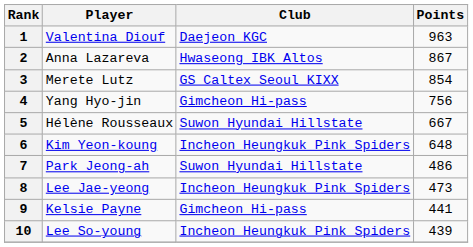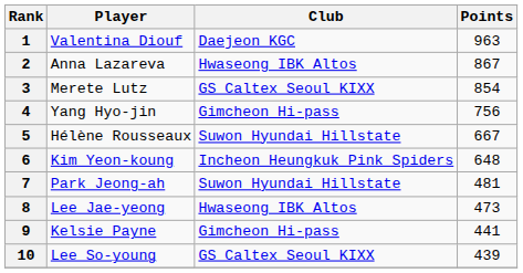 <table class=wikitable>
 <tr>
 <th>Rank</th>
 <th>Player</th>
 <th>Club</th>
 <th>Points</th>
 </tr>
 <tr>
 <th>1</th>
 <td> <a href='#'>Valentina Diouf</a></td>
 <td><a href='#'>Daejeon KGC</a></td>
 <td align=center>963</td>
 </tr>
 <tr>
 <th>2</th>
 <td> Anna Lazareva</td>
 <td><a href='#'>Hwaseong IBK Altos</a></td>
 <td align=center>867</td>
 </tr>
 <tr>
 <th>3</th>
 <td> Merete Lutz</td>
 <td><a href='#'>GS Caltex Seoul KIXX</a></td>
 <td align=center>854</td>
 </tr>
 <tr>
 <th>4</th>
 <td> Yang Hyo-jin</td>
 <td><a href='#'>Gimcheon Hi-pass</a></td>
 <td align=center>756</td>
 </tr>
 <tr>
 <th>5</th>
 <td> Hélène Rousseaux</td>
 <td><a href='#'> Suwon Hyundai Hillstate</a></td>
 <td align=center>667</td>
 </tr>
 <tr>
 <th>6</th>
 <td> <a href='#'>Kim Yeon-koung</a></td>
 <td><a href='#'>Incheon Heungkuk Pink Spiders</a></td>
 <td align=center>648</td>
 </tr>
 <tr>
 <th>7</th>
 <td> <a href='#'>Park Jeong-ah</a></td>
 <td><a href='#'> Suwon Hyundai Hillstate</a></td>
-<td align=center>486</td>
+<td align=center>481</td>
 </tr>
 <tr>
 <th>8</th>
 <td> <a href='#'>Lee Jae-yeong</a></td>
-<td><a href='#'>Incheon Heungkuk Pink Spiders</a></td>
+<td><a href='#'>Hwaseong IBK Altos</a></td>
 <td align=center>473</td>
 </tr>
 <tr>
 <th>9</th>
 <td> <a href='#'>Kelsie Payne</a></td>
 <td><a href='#'>Gimcheon Hi-pass</a></td>
 <td align=center>441</td>
 </tr>
 <tr>
 <th>10</th>
 <td> <a href='#'>Lee So-young</a></td>
-<td><a href='#'>Incheon Heungkuk Pink Spiders</a></td>
+<td><a href='#'>GS Caltex Seoul KIXX</a></td>
 <td align=center>439</td>
 </tr>
 <tr>
 </tr>
 </table>
